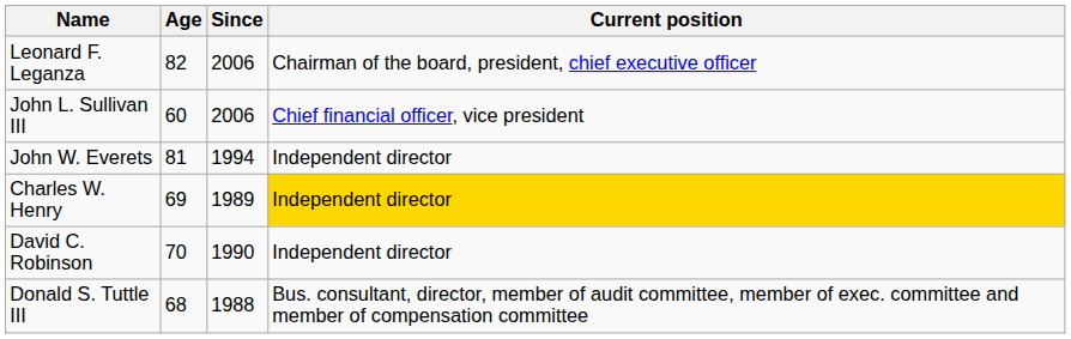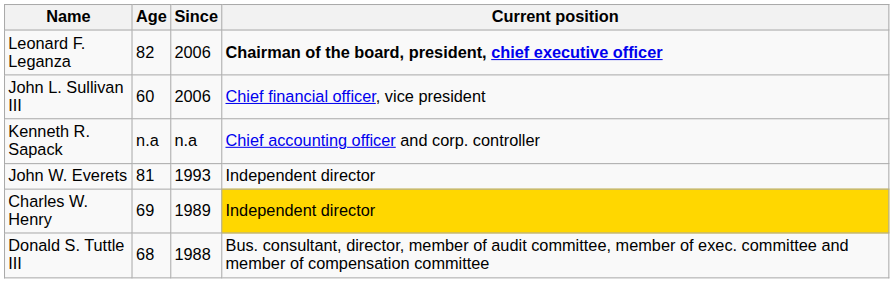 <table class="wikitable">
 <tr>
 <th>Name</th>
 <th>Age</th>
 <th>Since</th>
 <th>Current position</th>
 </tr>
 <tr>
 <td>Leonard F. Leganza</td>
 <td>82</td>
 <td>2006</td>
-<td>Chairman of the board, president, <a href='#'>chief executive officer</a></td>
+<td><strong>Chairman of the board, president, <a href='#'>chief executive officer</a></strong></td>
 </tr>
 <tr>
 <td>John L. Sullivan III</td>
 <td>60</td>
 <td>2006</td>
 <td><a href='#'>Chief financial officer</a>, vice president</td>
 </tr>
 <tr>
+<td>Kenneth R. Sapack</td>
+<td>n.a</td>
+<td>n.a</td>
+<td><a href='#'>Chief accounting officer</a> and corp. controller</td>
+</tr>
+<tr>
 <td>John W. Everets</td>
 <td>81</td>
-<td>1994</td>
+<td>1993</td>
 <td>Independent director</td>
 </tr>
 <tr>
 <td>Charles W. Henry</td>
 <td>69</td>
 <td>1989</td>
 <td style="background: gold;">Independent director</td>
 </tr>
 <tr>
-<td>David C. Robinson</td>
-<td>70</td>
-<td>1990</td>
-<td>Independent director</td>
-</tr>
-<tr>
 <td>Donald S. Tuttle III</td>
 <td>68</td>
 <td>1988</td>
 <td>Bus. consultant, director, member of audit committee, member of exec. committee and member of compensation committee</td>
 </tr>
 </table>
